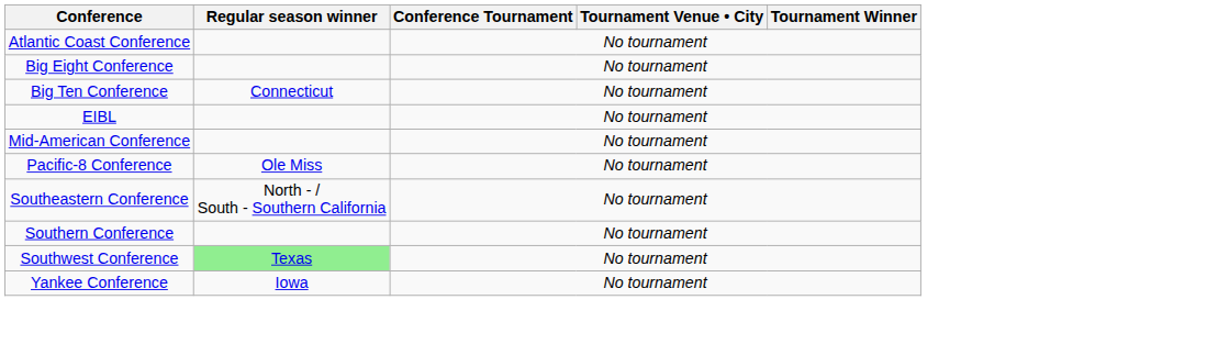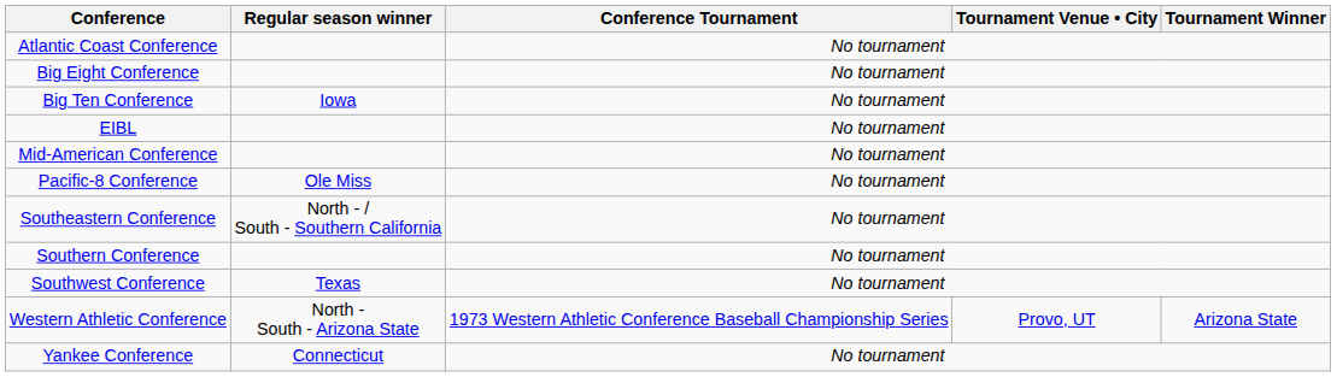 <table class="wikitable" style="text-align:center;">
 <tr>
 <th>Conference</th>
 <th>Regular season winner</th>
 <th>Conference Tournament</th>
 <th>Tournament Venue • City</th>
 <th>Tournament Winner</th>
 </tr>
 <tr>
 <td><a href='#'>Atlantic Coast Conference</a></td>
 <td></td>
 <td colspan=3 align=center><em>No tournament</em></td>
 </tr>
 <tr>
 <td><a href='#'>Big Eight Conference</a></td>
 <td></td>
 <td colspan=3 align=center><em>No tournament</em></td>
 </tr>
 <tr>
 <td><a href='#'>Big Ten Conference</a></td>
-<td><a href='#'>Connecticut</a></td>
+<td><a href='#'>Iowa</a></td>
 <td colspan=3 align=center><em>No tournament</em></td>
 </tr>
 <tr>
 <td><a href='#'>EIBL</a></td>
 <td><br></td>
 <td colspan=3 align=center><em>No tournament</em></td>
 </tr>
 <tr>
 <td><a href='#'>Mid-American Conference</a></td>
 <td></td>
 <td colspan=3 align=center><em>No tournament</em></td>
 </tr>
 <tr>
 <td><a href='#'>Pacific-8 Conference</a></td>
 <td><a href='#'>Ole Miss</a></td>
 <td colspan=3 align=center><em>No tournament</em></td>
 </tr>
 <tr>
 <td><a href='#'>Southeastern Conference</a></td>
 <td>North - /<br>South - <a href='#'>Southern California</a></td>
 <td colspan=3 align=center><em>No tournament</em></td>
 </tr>
 <tr>
 <td><a href='#'>Southern Conference</a></td>
 <td></td>
 <td colspan=3 align=center><em>No tournament</em></td>
 </tr>
 <tr>
 <td><a href='#'>Southwest Conference</a></td>
-<td style="background: lightgreen;"><a href='#'>Texas</a><br></td>
+<td><a href='#'>Texas</a><br></td>
 <td colspan=3 align=center><em>No tournament</em></td>
 </tr>
 <tr>
+<td><a href='#'>Western Athletic Conference</a></td>
+<td>North - <br>South - <a href='#'>Arizona State</a></td>
+<td><a href='#'>1973 Western Athletic Conference Baseball Championship Series</a></td>
+<td><a href='#'>Provo, UT</a></td>
+<td><a href='#'>Arizona State</a></td>
+</tr>
+<tr>
 <td><a href='#'>Yankee Conference</a></td>
-<td><a href='#'>Iowa</a></td>
+<td><a href='#'>Connecticut</a></td>
 <td colspan=3 align=center><em>No tournament</em></td>
 </tr>
 </table>
